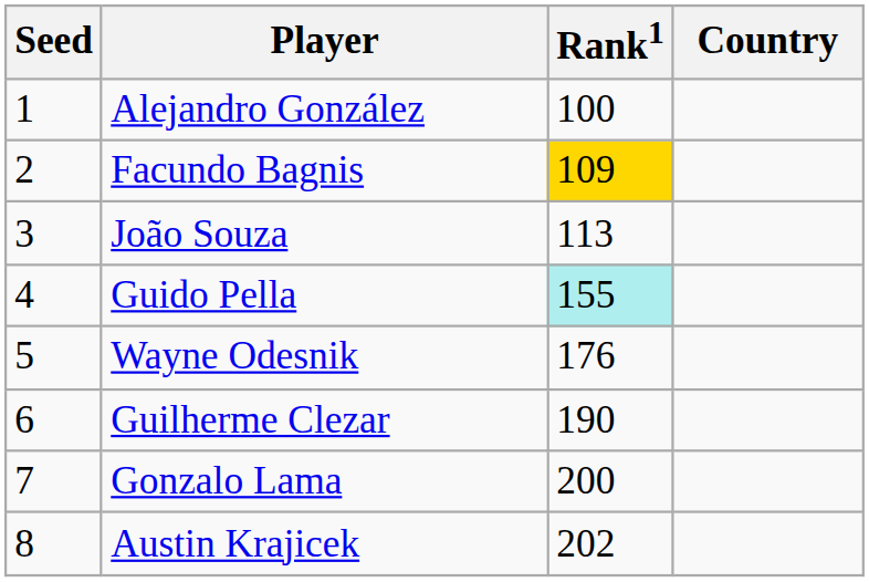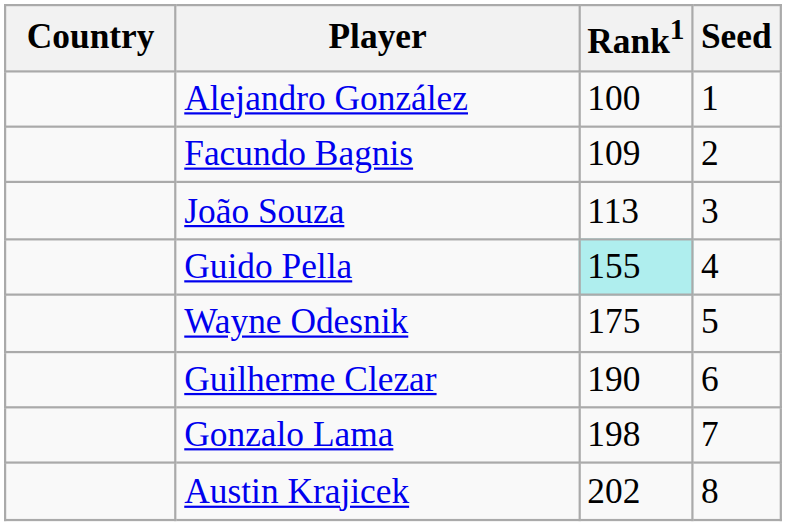 <table class="sortable wikitable">
 <tr>
-<th>Seed</th>
+<th width="70">Country</th>
 <th width="175">Player</th>
 <th>Rank<sup>1</sup></th>
-<th width="70">Country</th>
+<th>Seed</th>
 </tr>
 <tr>
-<td>1</td>
+<td></td>
 <td><a href='#'>Alejandro González</a></td>
 <td>100</td>
-<td></td>
+<td>1</td>
 </tr>
 <tr>
+<td></td>
+<td><a href='#'>Facundo Bagnis</a></td>
+<td>109</td>
 <td>2</td>
-<td><a href='#'>Facundo Bagnis</a></td>
-<td style="background: gold;">109</td>
-<td></td>
 </tr>
 <tr>
-<td>3</td>
+<td></td>
 <td><a href='#'>João Souza</a></td>
 <td>113</td>
-<td></td>
+<td>3</td>
 </tr>
 <tr>
-<td>4</td>
+<td></td>
 <td><a href='#'>Guido Pella</a></td>
 <td style="background: paleturquoise;">155</td>
-<td></td>
+<td>4</td>
 </tr>
 <tr>
+<td></td>
+<td><a href='#'>Wayne Odesnik</a></td>
+<td>175</td>
 <td>5</td>
-<td><a href='#'>Wayne Odesnik</a></td>
-<td>176</td>
-<td></td>
 </tr>
 <tr>
-<td>6</td>
+<td></td>
 <td><a href='#'>Guilherme Clezar</a></td>
 <td>190</td>
-<td></td>
+<td>6</td>
 </tr>
 <tr>
+<td></td>
+<td><a href='#'>Gonzalo Lama</a></td>
+<td>198</td>
 <td>7</td>
-<td><a href='#'>Gonzalo Lama</a></td>
-<td>200</td>
-<td></td>
 </tr>
 <tr>
-<td>8</td>
+<td></td>
 <td><a href='#'>Austin Krajicek</a></td>
 <td>202</td>
-<td></td>
+<td>8</td>
 </tr>
 </table>
